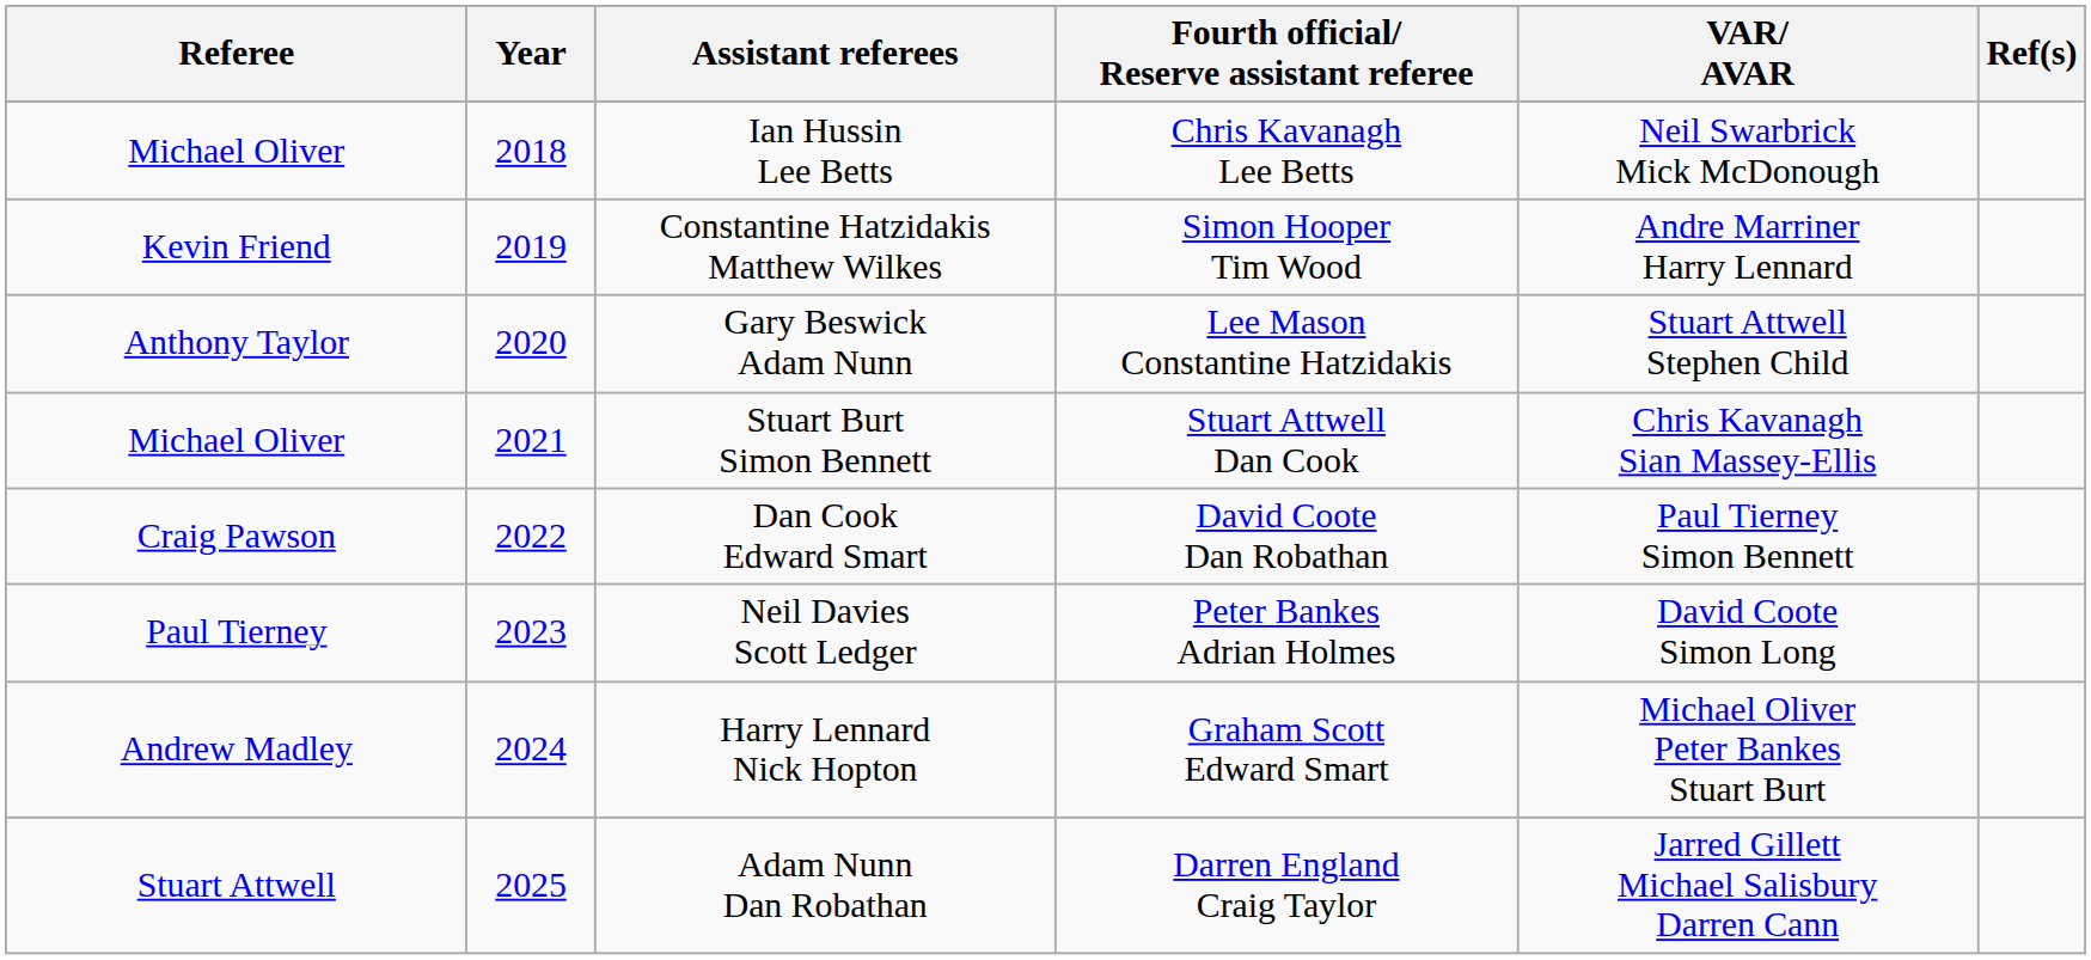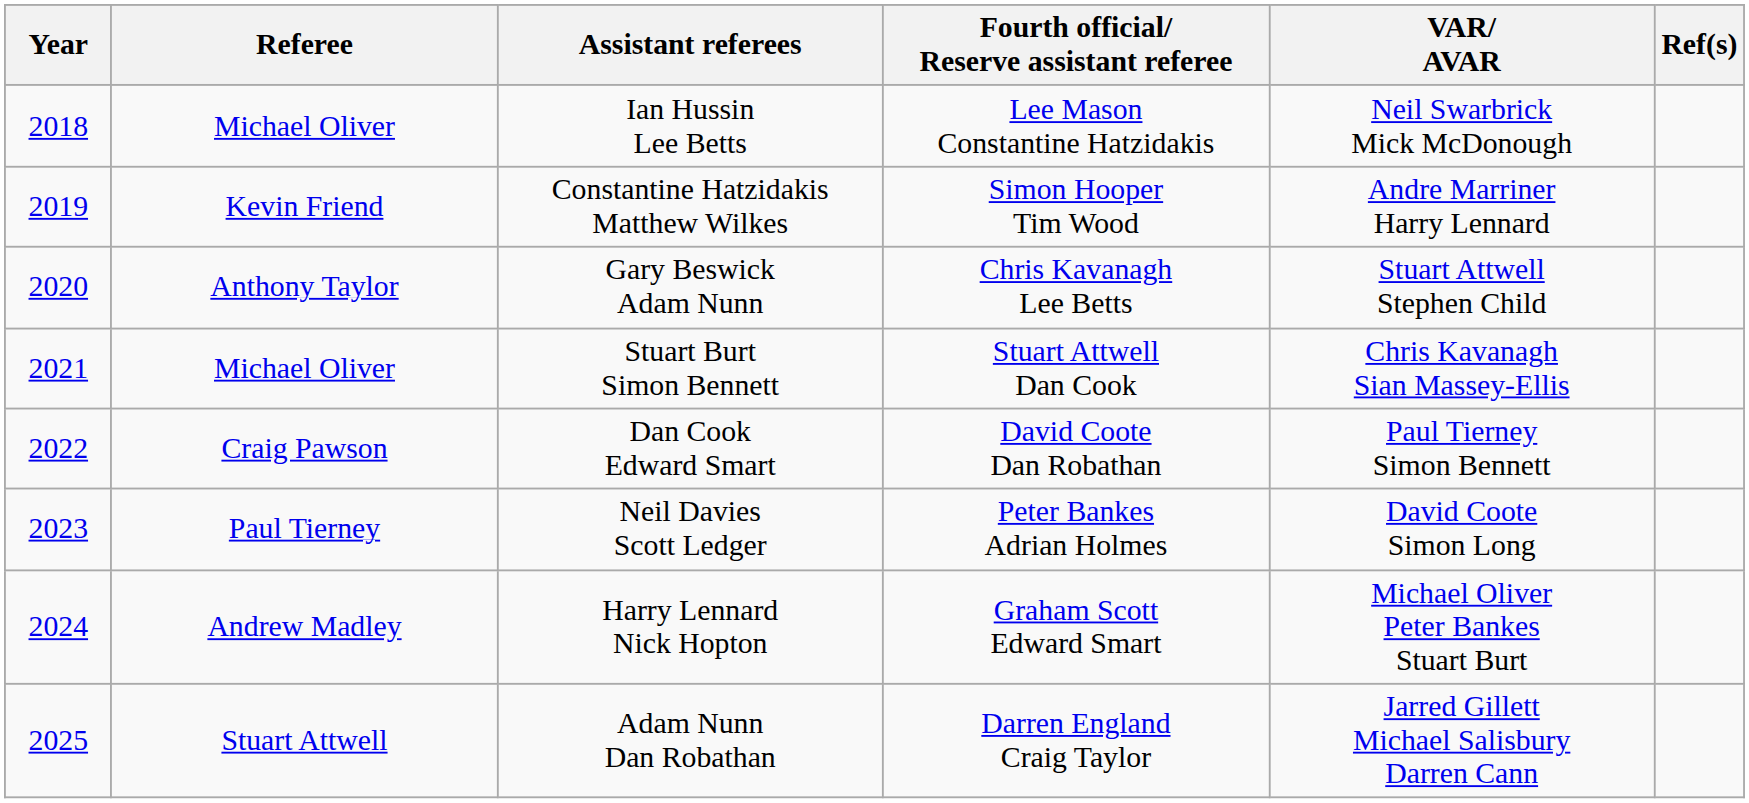 <table class="wikitable" style="text-align:center">
 <tr>
+<th style=width:50px>Year</th>
 <th style=width:200px>Referee</th>
-<th style=width:50px>Year</th>
 <th style=width:200px>Assistant referees</th>
 <th style=width:200px>Fourth official/<br>Reserve assistant referee</th>
 <th style=width:200px>VAR/<br>AVAR</th>
 <th scope="col" class="unsortable">Ref(s)</th>
 </tr>
 <tr>
+<td><a href='#'>2018</a></td>
 <td><a href='#'>Michael Oliver</a></td>
-<td><a href='#'>2018</a></td>
 <td>Ian Hussin<br>Lee Betts</td>
-<td><a href='#'>Chris Kavanagh</a><br>Lee Betts</td>
+<td><a href='#'>Lee Mason</a><br>Constantine Hatzidakis</td>
 <td><a href='#'>Neil Swarbrick</a><br>Mick McDonough</td>
 <td></td>
 </tr>
 <tr>
+<td><a href='#'>2019</a></td>
 <td><a href='#'>Kevin Friend</a></td>
-<td><a href='#'>2019</a></td>
 <td>Constantine Hatzidakis<br>Matthew Wilkes</td>
 <td><a href='#'>Simon Hooper</a><br>Tim Wood</td>
 <td><a href='#'>Andre Marriner</a><br>Harry Lennard</td>
 <td></td>
 </tr>
 <tr>
+<td><a href='#'>2020</a></td>
 <td><a href='#'>Anthony Taylor</a></td>
-<td><a href='#'>2020</a></td>
 <td>Gary Beswick<br>Adam Nunn</td>
-<td><a href='#'>Lee Mason</a><br>Constantine Hatzidakis</td>
+<td><a href='#'>Chris Kavanagh</a><br>Lee Betts</td>
 <td><a href='#'>Stuart Attwell</a><br>Stephen Child</td>
 <td></td>
 </tr>
 <tr>
+<td><a href='#'>2021</a></td>
 <td><a href='#'>Michael Oliver</a></td>
-<td><a href='#'>2021</a></td>
 <td>Stuart Burt<br>Simon Bennett</td>
 <td><a href='#'>Stuart Attwell</a><br>Dan Cook</td>
 <td><a href='#'>Chris Kavanagh</a><br><a href='#'>Sian Massey-Ellis</a></td>
 <td></td>
 </tr>
 <tr>
+<td><a href='#'>2022</a></td>
 <td><a href='#'>Craig Pawson</a></td>
-<td><a href='#'>2022</a></td>
 <td>Dan Cook<br>Edward Smart</td>
 <td><a href='#'>David Coote</a><br>Dan Robathan</td>
 <td><a href='#'>Paul Tierney</a><br>Simon Bennett</td>
 <td></td>
 </tr>
 <tr>
+<td><a href='#'>2023</a></td>
 <td><a href='#'>Paul Tierney</a></td>
-<td><a href='#'>2023</a></td>
 <td>Neil Davies<br>Scott Ledger</td>
 <td><a href='#'>Peter Bankes</a><br>Adrian Holmes</td>
 <td><a href='#'>David Coote</a><br>Simon Long</td>
 <td></td>
 </tr>
 <tr>
+<td><a href='#'>2024</a></td>
 <td><a href='#'>Andrew Madley</a></td>
-<td><a href='#'>2024</a></td>
 <td>Harry Lennard<br>Nick Hopton</td>
 <td><a href='#'>Graham Scott</a><br>Edward Smart</td>
 <td><a href='#'>Michael Oliver</a><br><a href='#'>Peter Bankes</a><br>Stuart Burt</td>
 <td></td>
 </tr>
 <tr>
+<td><a href='#'>2025</a></td>
 <td><a href='#'>Stuart Attwell</a></td>
-<td><a href='#'>2025</a></td>
 <td>Adam Nunn<br>Dan Robathan</td>
 <td><a href='#'>Darren England</a><br>Craig Taylor</td>
 <td><a href='#'>Jarred Gillett</a><br><a href='#'>Michael Salisbury</a><br><a href='#'>Darren Cann</a></td>
 <td></td>
 </tr>
 </table>
